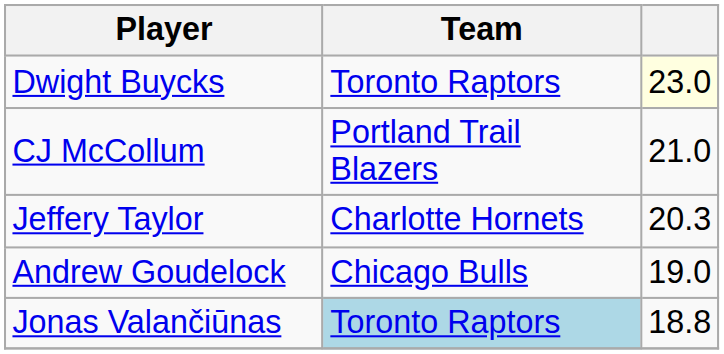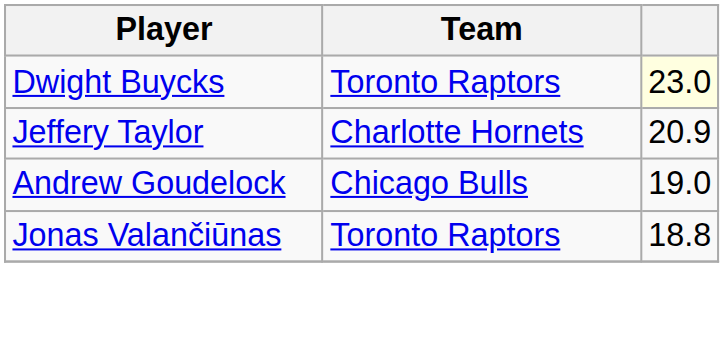 <table class="wikitable" style="text-align:left">
 <tr>
 <th width="150px">Player</th>
 <th width="150px">Team</th>
 <th width="25px"></th>
 </tr>
 <tr>
 <td><a href='#'>Dwight Buycks</a></td>
 <td><a href='#'>Toronto Raptors</a></td>
 <td align="center" style="background: lightyellow;">23.0</td>
 </tr>
 <tr>
-<td><a href='#'>CJ McCollum</a></td>
-<td><a href='#'>Portland Trail Blazers</a></td>
-<td align="center">21.0</td>
-</tr>
-<tr>
 <td><a href='#'>Jeffery Taylor</a></td>
 <td><a href='#'>Charlotte Hornets</a></td>
-<td align="center">20.3</td>
+<td align="center">20.9</td>
 </tr>
 <tr>
 <td><a href='#'>Andrew Goudelock</a></td>
 <td><a href='#'>Chicago Bulls</a></td>
 <td align="center">19.0</td>
 </tr>
 <tr>
 <td><a href='#'>Jonas Valančiūnas</a></td>
-<td style="background: lightblue;"><a href='#'>Toronto Raptors</a></td>
+<td><a href='#'>Toronto Raptors</a></td>
 <td align="center">18.8</td>
 </tr>
 <tr>
 </tr>
 </table>
